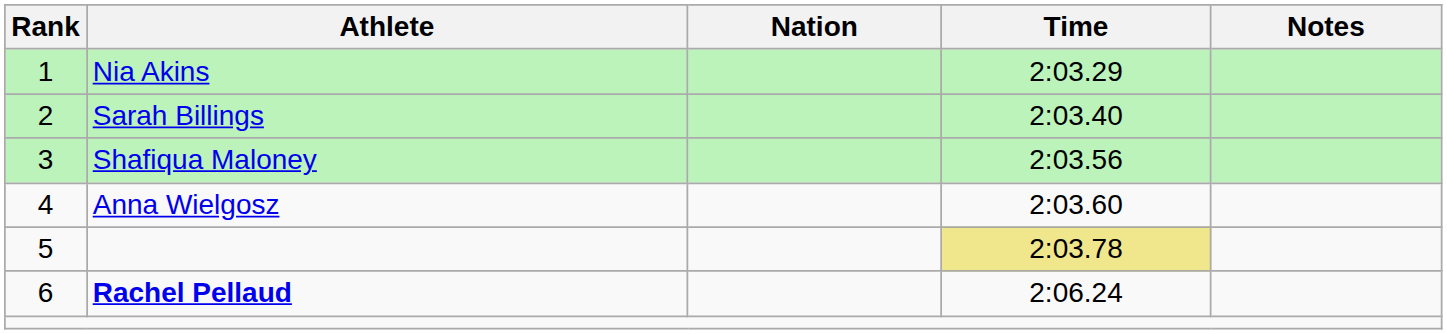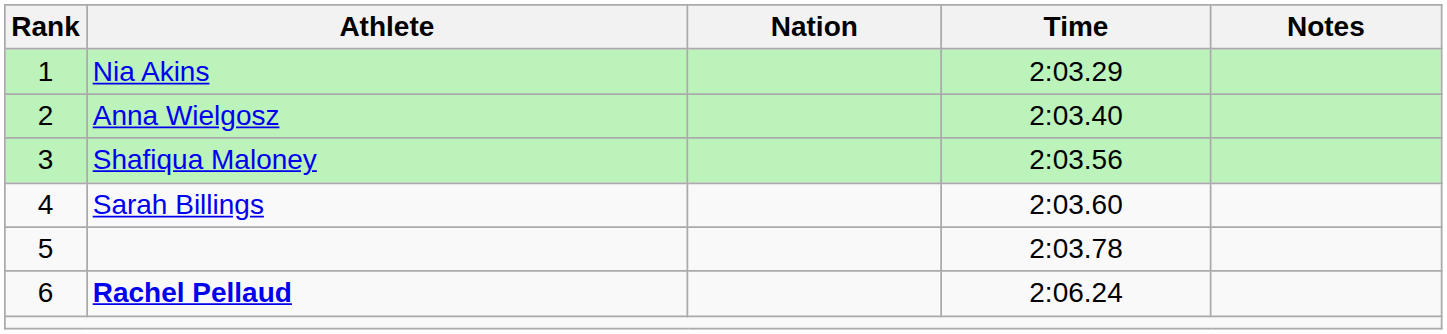 <table class="wikitable sortable" style="text-align:center;width: 65%;">
 <tr>
 <th scope="col" style="width: 10px;">Rank</th>
 <th scope="col">Athlete</th>
 <th scope="col">Nation</th>
 <th scope="col">Time</th>
 <th scope="col">Notes</th>
 </tr>
 <tr bgcolor=bbf3bb>
 <td>1</td>
 <td align=left><a href='#'>Nia Akins</a></td>
 <td align=left></td>
 <td>2:03.29</td>
 <td></td>
 </tr>
 <tr bgcolor=bbf3bb>
 <td>2</td>
-<td align=left><a href='#'>Sarah Billings</a></td>
+<td align=left><a href='#'>Anna Wielgosz</a></td>
 <td align=left></td>
 <td>2:03.40</td>
 <td></td>
 </tr>
 <tr bgcolor=bbf3bb>
 <td>3</td>
 <td align=left><a href='#'>Shafiqua Maloney</a></td>
 <td align=left></td>
 <td>2:03.56</td>
 <td></td>
 </tr>
 <tr>
 <td>4</td>
-<td align=left><a href='#'>Anna Wielgosz</a></td>
+<td align=left><a href='#'>Sarah Billings</a></td>
 <td align=left></td>
 <td>2:03.60</td>
 <td></td>
 </tr>
 <tr>
 <td>5</td>
 <td align=left></td>
 <td align=left></td>
-<td style="background: khaki;">2:03.78</td>
+<td>2:03.78</td>
 <td></td>
 </tr>
 <tr>
 <td>6</td>
 <td align=left><strong><a href='#'>Rachel Pellaud</a></strong></td>
 <td align=left></td>
 <td>2:06.24</td>
 <td></td>
 </tr>
 <tr class="sortbottom">
 <td colspan="5"></td>
 </tr>
 </table>
